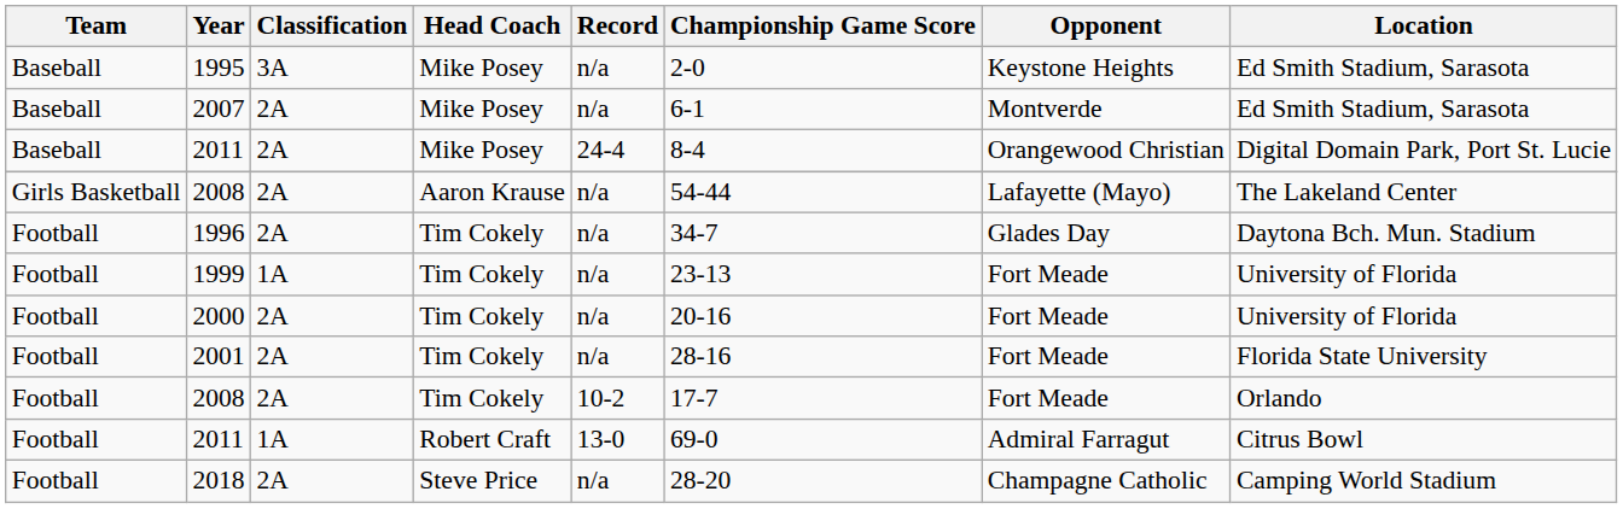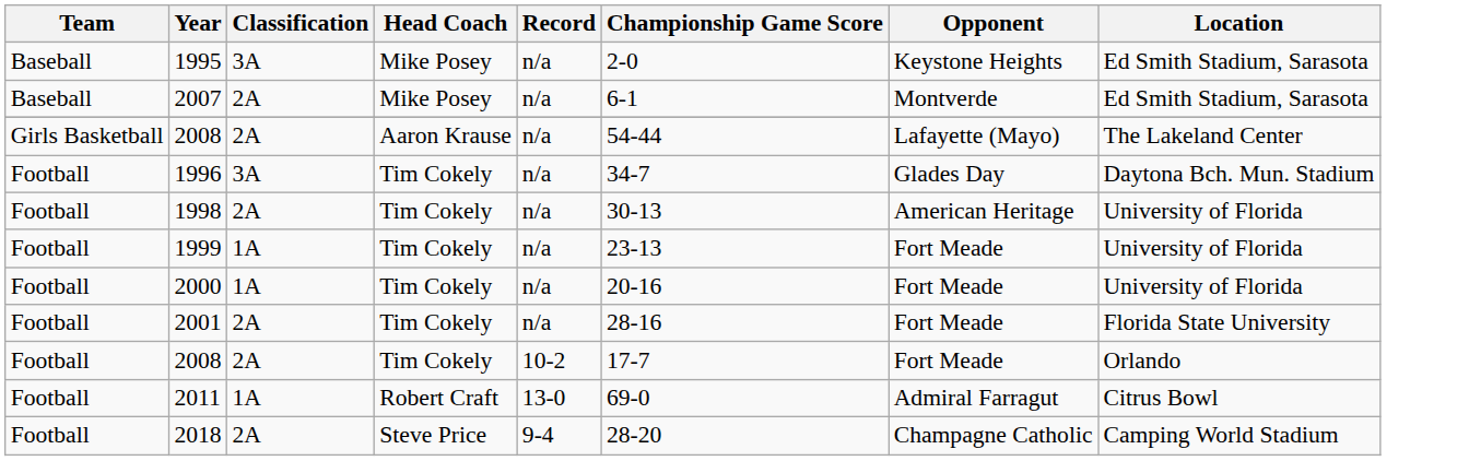 <table class="wikitable">
 <tr>
 <th>Team</th>
 <th>Year</th>
 <th>Classification</th>
 <th>Head Coach</th>
 <th>Record</th>
 <th>Championship Game Score</th>
 <th>Opponent</th>
 <th>Location</th>
 </tr>
 <tr>
 <td>Baseball</td>
 <td>1995</td>
 <td>3A</td>
 <td>Mike Posey</td>
 <td>n/a</td>
 <td>2-0</td>
 <td>Keystone Heights</td>
 <td>Ed Smith Stadium, Sarasota</td>
 </tr>
 <tr>
 <td>Baseball</td>
 <td>2007</td>
 <td>2A</td>
 <td>Mike Posey</td>
 <td>n/a</td>
 <td>6-1</td>
 <td>Montverde</td>
 <td>Ed Smith Stadium, Sarasota</td>
 </tr>
 <tr>
-<td>Baseball</td>
-<td>2011</td>
-<td>2A</td>
-<td>Mike Posey</td>
-<td>24-4</td>
-<td>8-4</td>
-<td>Orangewood Christian</td>
-<td>Digital Domain Park, Port St. Lucie</td>
-</tr>
-<tr>
 </tr>
 <tr>
 <td>Girls Basketball</td>
 <td>2008</td>
 <td>2A</td>
 <td>Aaron Krause</td>
 <td>n/a</td>
 <td>54-44</td>
 <td>Lafayette (Mayo)</td>
 <td>The Lakeland Center</td>
 </tr>
 <tr>
 <td>Football</td>
 <td>1996</td>
-<td>2A</td>
+<td>3A</td>
 <td>Tim Cokely</td>
 <td>n/a</td>
 <td>34-7</td>
 <td>Glades Day</td>
 <td>Daytona Bch. Mun. Stadium</td>
+</tr>
+<tr>
+<td>Football</td>
+<td>1998</td>
+<td>2A</td>
+<td>Tim Cokely</td>
+<td>n/a</td>
+<td>30-13</td>
+<td>American Heritage</td>
+<td>University of Florida</td>
 </tr>
 <tr>
 <td>Football</td>
 <td>1999</td>
 <td>1A</td>
 <td>Tim Cokely</td>
 <td>n/a</td>
 <td>23-13</td>
 <td>Fort Meade</td>
 <td>University of Florida</td>
 </tr>
 <tr>
 <td>Football</td>
 <td>2000</td>
-<td>2A</td>
+<td>1A</td>
 <td>Tim Cokely</td>
 <td>n/a</td>
 <td>20-16</td>
 <td>Fort Meade</td>
 <td>University of Florida</td>
 </tr>
 <tr>
 <td>Football</td>
 <td>2001</td>
 <td>2A</td>
 <td>Tim Cokely</td>
 <td>n/a</td>
 <td>28-16</td>
 <td>Fort Meade</td>
 <td>Florida State University</td>
 </tr>
 <tr>
 <td>Football</td>
 <td>2008</td>
 <td>2A</td>
 <td>Tim Cokely</td>
 <td>10-2</td>
 <td>17-7</td>
 <td>Fort Meade</td>
 <td>Orlando</td>
 </tr>
 <tr>
 <td>Football</td>
 <td>2011</td>
 <td>1A</td>
 <td>Robert Craft</td>
 <td>13-0</td>
 <td>69-0</td>
 <td>Admiral Farragut</td>
 <td>Citrus Bowl</td>
 </tr>
 <tr>
 <td>Football</td>
 <td>2018</td>
 <td>2A</td>
 <td>Steve Price</td>
-<td>n/a</td>
+<td>9-4</td>
 <td>28-20</td>
 <td>Champagne Catholic</td>
 <td>Camping World Stadium</td>
 </tr>
 </table>
